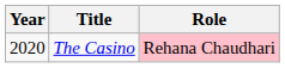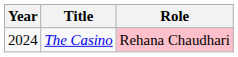 <table class="wikitable" style="text-align:center;">
 <tr>
 <th>Year</th>
 <th>Title</th>
 <th>Role</th>
 </tr>
 <tr>
-<td>2020</td>
+<td>2024</td>
 <td><a href='#'><em>The Casino</em></a></td>
 <td style="background: pink;">Rehana Chaudhari</td>
 </tr>
 </table>
